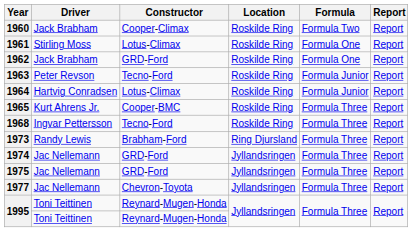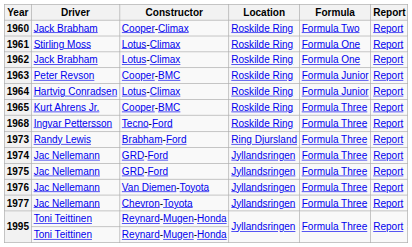 <table class="wikitable" style="font-size: 95%;">
 <tr>
 <th>Year</th>
 <th>Driver</th>
 <th>Constructor</th>
 <th>Location</th>
 <th>Formula</th>
 <th>Report</th>
 </tr>
 <tr>
 <th>1960</th>
 <td> <a href='#'>Jack Brabham</a></td>
 <td><a href='#'>Cooper</a>-<a href='#'>Climax</a></td>
 <td><a href='#'>Roskilde Ring</a></td>
 <td><a href='#'>Formula Two</a></td>
 <td><a href='#'>Report</a></td>
 </tr>
 <tr>
 <th>1961</th>
 <td> <a href='#'>Stirling Moss</a></td>
 <td><a href='#'>Lotus</a>-<a href='#'>Climax</a></td>
 <td><a href='#'>Roskilde Ring</a></td>
 <td><a href='#'>Formula One</a></td>
 <td><a href='#'>Report</a></td>
 </tr>
 <tr>
 <th>1962</th>
 <td> <a href='#'>Jack Brabham</a></td>
-<td><a href='#'>GRD</a>-<a href='#'>Ford</a></td>
+<td><a href='#'>Lotus</a>-<a href='#'>Climax</a></td>
 <td><a href='#'>Roskilde Ring</a></td>
 <td><a href='#'>Formula One</a></td>
 <td><a href='#'>Report</a></td>
 </tr>
 <tr>
 <th>1963</th>
 <td> <a href='#'>Peter Revson</a></td>
-<td><a href='#'>Tecno</a>-<a href='#'>Ford</a></td>
+<td><a href='#'>Cooper</a>-<a href='#'>BMC</a></td>
 <td><a href='#'>Roskilde Ring</a></td>
 <td><a href='#'>Formula Junior</a></td>
 <td><a href='#'>Report</a></td>
 </tr>
 <tr>
 <th>1964</th>
 <td> <a href='#'>Hartvig Conradsen</a></td>
 <td><a href='#'>Lotus</a>-<a href='#'>Climax</a></td>
 <td><a href='#'>Roskilde Ring</a></td>
 <td><a href='#'>Formula Junior</a></td>
 <td><a href='#'>Report</a></td>
 </tr>
 <tr>
 <th>1965</th>
 <td> <a href='#'>Kurt Ahrens Jr.</a></td>
 <td><a href='#'>Cooper</a>-<a href='#'>BMC</a></td>
 <td><a href='#'>Roskilde Ring</a></td>
 <td><a href='#'>Formula Three</a></td>
 <td><a href='#'>Report</a></td>
 </tr>
 <tr>
 <th>1968</th>
 <td> <a href='#'>Ingvar Pettersson</a></td>
 <td><a href='#'>Tecno</a>-<a href='#'>Ford</a></td>
 <td><a href='#'>Roskilde Ring</a></td>
 <td><a href='#'>Formula Three</a></td>
 <td><a href='#'>Report</a></td>
 </tr>
 <tr>
 <th>1973</th>
 <td> <a href='#'>Randy Lewis</a></td>
 <td><a href='#'>Brabham</a>-<a href='#'>Ford</a></td>
 <td><a href='#'>Ring Djursland</a></td>
 <td><a href='#'>Formula Three</a></td>
 <td><a href='#'>Report</a></td>
 </tr>
 <tr>
 <th>1974</th>
 <td> <a href='#'>Jac Nellemann</a></td>
 <td><a href='#'>GRD</a>-<a href='#'>Ford</a></td>
 <td><a href='#'>Jyllandsringen</a></td>
 <td><a href='#'>Formula Three</a></td>
 <td><a href='#'>Report</a></td>
 </tr>
 <tr>
 <th>1975</th>
 <td> <a href='#'>Jac Nellemann</a></td>
 <td><a href='#'>GRD</a>-<a href='#'>Ford</a></td>
 <td><a href='#'>Jyllandsringen</a></td>
 <td><a href='#'>Formula Three</a></td>
 <td><a href='#'>Report</a></td>
 </tr>
 <tr>
+<th>1976</th>
+<td> <a href='#'>Jac Nellemann</a></td>
+<td><a href='#'>Van Diemen</a>-<a href='#'>Toyota</a></td>
+<td><a href='#'>Jyllandsringen</a></td>
+<td><a href='#'>Formula Three</a></td>
+<td><a href='#'>Report</a></td>
+</tr>
+<tr>
 <th>1977</th>
 <td> <a href='#'>Jac Nellemann</a></td>
 <td><a href='#'>Chevron</a>-<a href='#'>Toyota</a></td>
 <td><a href='#'>Jyllandsringen</a></td>
 <td><a href='#'>Formula Three</a></td>
 <td><a href='#'>Report</a></td>
 </tr>
 <tr>
 <th rowspan=2>1995</th>
 <td> <a href='#'>Toni Teittinen</a></td>
 <td><a href='#'>Reynard</a>-<a href='#'>Mugen</a>-<a href='#'>Honda</a></td>
 <td rowspan=2><a href='#'>Jyllandsringen</a></td>
 <td rowspan=2><a href='#'>Formula Three</a></td>
 <td rowspan=2><a href='#'>Report</a></td>
 </tr>
 <tr>
 <td> <a href='#'>Toni Teittinen</a></td>
 <td><a href='#'>Reynard</a>-<a href='#'>Mugen</a>-<a href='#'>Honda</a></td>
 </tr>
 </table>
